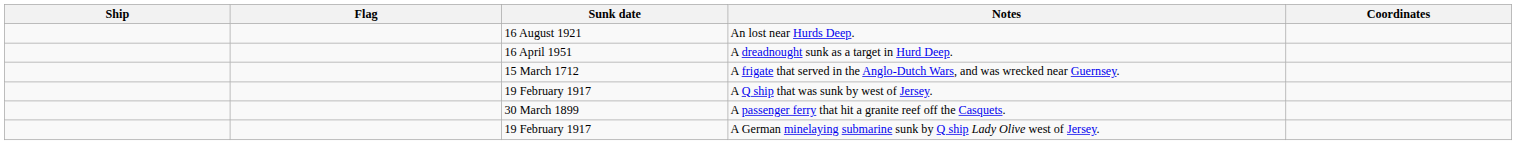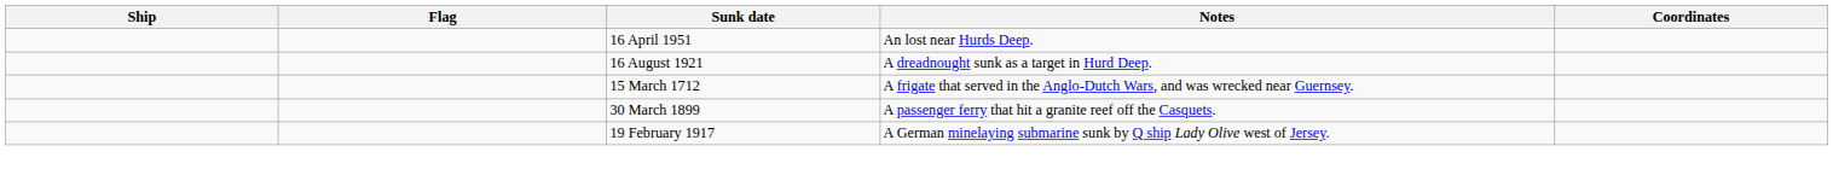 <table class=wikitable | style = "width:100%">
 <tr>
 <th style="width:15%">Ship</th>
 <th style="width:18%">Flag</th>
 <th style="width:15%">Sunk date</th>
 <th style="width:37%">Notes</th>
 <th style="width:15%">Coordinates</th>
 </tr>
 <tr>
 <td></td>
 <td></td>
-<td>16 August 1921</td>
+<td>16 April 1951</td>
 <td>An  lost near <a href='#'>Hurds Deep</a>.</td>
 <td></td>
 </tr>
 <tr>
 <td></td>
 <td></td>
-<td>16 April 1951</td>
+<td>16 August 1921</td>
 <td>A  <a href='#'>dreadnought</a> sunk as a target in <a href='#'>Hurd Deep</a>.</td>
 <td></td>
 </tr>
 <tr>
 <td></td>
 <td></td>
 <td>15 March 1712</td>
 <td>A <a href='#'>frigate</a> that served in the <a href='#'>Anglo-Dutch Wars</a>, and was wrecked near <a href='#'>Guernsey</a>.</td>
-<td></td>
-</tr>
-<tr>
-<td></td>
-<td></td>
-<td>19 February 1917</td>
-<td>A <a href='#'>Q ship</a> that was sunk by  west of <a href='#'>Jersey</a>.</td>
 <td></td>
 </tr>
 <tr>
 <td></td>
 <td></td>
 <td>30 March 1899</td>
 <td>A <a href='#'>passenger ferry</a> that hit a granite reef off the <a href='#'>Casquets</a>.</td>
 <td></td>
 </tr>
 <tr>
 <td></td>
 <td></td>
 <td>19 February 1917</td>
 <td>A German <a href='#'>minelaying</a> <a href='#'>submarine</a> sunk by <a href='#'>Q ship</a> <em>Lady Olive</em> west of <a href='#'>Jersey</a>.</td>
 <td></td>
 </tr>
 </table>
